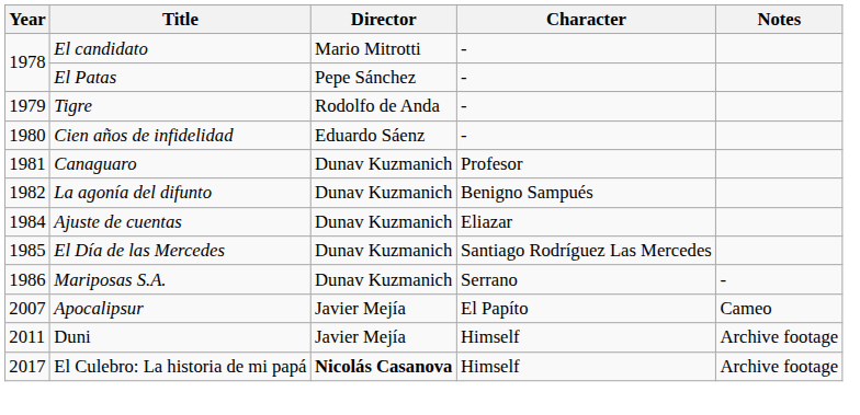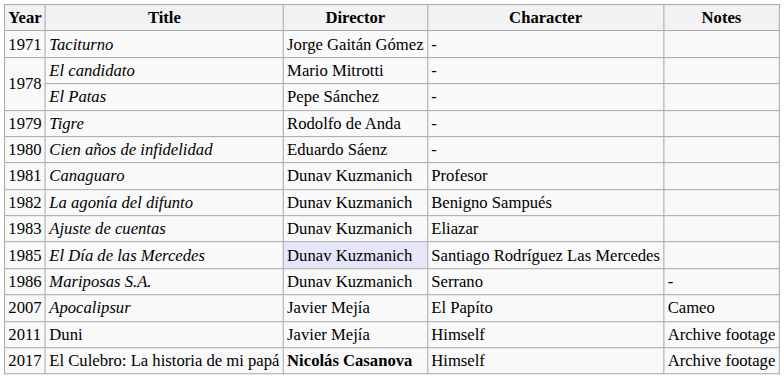 <table class="wikitable">
 <tr>
 <th>Year</th>
 <th>Title</th>
 <th>Director</th>
 <th>Character</th>
 <th>Notes</th>
+</tr>
+<tr>
+<td>1971</td>
+<td><em>Taciturno</em></td>
+<td>Jorge Gaitán Gómez</td>
+<td>-</td>
+<td></td>
 </tr>
 <tr>
 <td rowspan="2">1978</td>
 <td><em>El candidato</em></td>
 <td>Mario Mitrotti</td>
 <td>-</td>
 <td></td>
 </tr>
 <tr>
 <td><em>El Patas</em></td>
 <td>Pepe Sánchez</td>
 <td>-</td>
 <td></td>
 </tr>
 <tr>
 <td>1979</td>
 <td><em>Tigre</em></td>
 <td>Rodolfo de Anda</td>
 <td>-</td>
 <td></td>
 </tr>
 <tr>
 <td>1980</td>
 <td><em>Cien años de infidelidad</em></td>
 <td>Eduardo Sáenz</td>
 <td>-</td>
 <td></td>
 </tr>
 <tr>
 <td>1981</td>
 <td><em>Canaguaro</em></td>
 <td>Dunav Kuzmanich</td>
 <td>Profesor</td>
 <td></td>
 </tr>
 <tr>
 <td>1982</td>
 <td><em>La agonía del difunto</em></td>
 <td>Dunav Kuzmanich</td>
 <td>Benigno Sampués</td>
 <td></td>
 </tr>
 <tr>
-<td>1984</td>
+<td>1983</td>
 <td><em>Ajuste de cuentas</em></td>
 <td>Dunav Kuzmanich</td>
 <td>Eliazar</td>
 <td></td>
 </tr>
 <tr>
 <td>1985</td>
 <td><em>El Día de las Mercedes</em></td>
-<td>Dunav Kuzmanich</td>
+<td style="background: lavender;">Dunav Kuzmanich</td>
 <td>Santiago Rodríguez Las Mercedes</td>
 <td></td>
 </tr>
 <tr>
 <td>1986</td>
 <td><em>Mariposas S.A.</em></td>
 <td>Dunav Kuzmanich</td>
 <td>Serrano</td>
 <td>-</td>
 </tr>
 <tr>
 <td>2007</td>
 <td><em>Apocalipsur</em></td>
 <td>Javier Mejía</td>
 <td>El Papíto</td>
 <td>Cameo</td>
 </tr>
 <tr>
 <td>2011</td>
 <td>Duni</td>
 <td>Javier Mejía</td>
 <td>Himself</td>
 <td>Archive footage</td>
 </tr>
 <tr>
 <td>2017</td>
 <td>El Culebro: La historia de mi papá</td>
 <td><strong>Nicolás Casanova</strong></td>
 <td>Himself</td>
 <td>Archive footage</td>
 </tr>
 </table>
